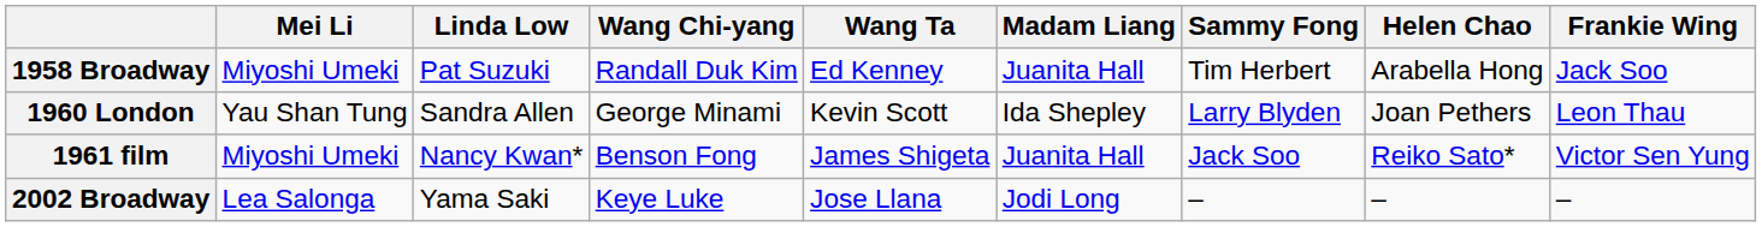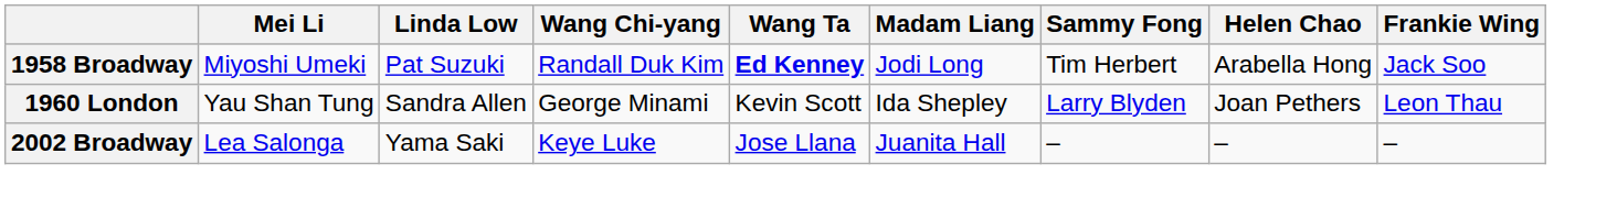 <table class="wikitable" style="margin-right: 0;">
 <tr>
 <th></th>
 <th>Mei Li</th>
 <th>Linda Low</th>
 <th>Wang Chi-yang</th>
 <th>Wang Ta</th>
 <th>Madam Liang</th>
 <th>Sammy Fong</th>
 <th>Helen Chao</th>
 <th>Frankie Wing</th>
 </tr>
 <tr>
 <th>1958 Broadway</th>
 <td><a href='#'>Miyoshi Umeki</a></td>
 <td><a href='#'>Pat Suzuki</a></td>
 <td><a href='#'>Randall Duk Kim</a></td>
-<td><a href='#'>Ed Kenney</a></td>
-<td><a href='#'>Juanita Hall</a></td>
+<td><strong><a href='#'>Ed Kenney</a></strong></td>
+<td><a href='#'>Jodi Long</a></td>
 <td>Tim Herbert</td>
 <td>Arabella Hong</td>
 <td><a href='#'>Jack Soo</a></td>
 </tr>
 <tr>
 <th>1960 London</th>
 <td>Yau Shan Tung</td>
 <td>Sandra Allen</td>
 <td>George Minami</td>
 <td>Kevin Scott</td>
 <td>Ida Shepley</td>
 <td><a href='#'>Larry Blyden</a></td>
 <td>Joan Pethers</td>
 <td><a href='#'>Leon Thau</a></td>
 </tr>
 <tr>
-<th>1961 film</th>
-<td><a href='#'>Miyoshi Umeki</a></td>
-<td><a href='#'>Nancy Kwan</a>*</td>
-<td><a href='#'>Benson Fong</a></td>
-<td><a href='#'>James Shigeta</a></td>
-<td><a href='#'>Juanita Hall</a></td>
-<td><a href='#'>Jack Soo</a></td>
-<td><a href='#'>Reiko Sato</a>*</td>
-<td><a href='#'>Victor Sen Yung</a></td>
-</tr>
-<tr>
 <th>2002 Broadway</th>
 <td><a href='#'>Lea Salonga</a></td>
 <td>Yama Saki</td>
 <td><a href='#'>Keye Luke</a></td>
 <td><a href='#'>Jose Llana</a></td>
-<td><a href='#'>Jodi Long</a></td>
+<td><a href='#'>Juanita Hall</a></td>
 <td>–</td>
 <td>–</td>
 <td>–</td>
 </tr>
 </table>
